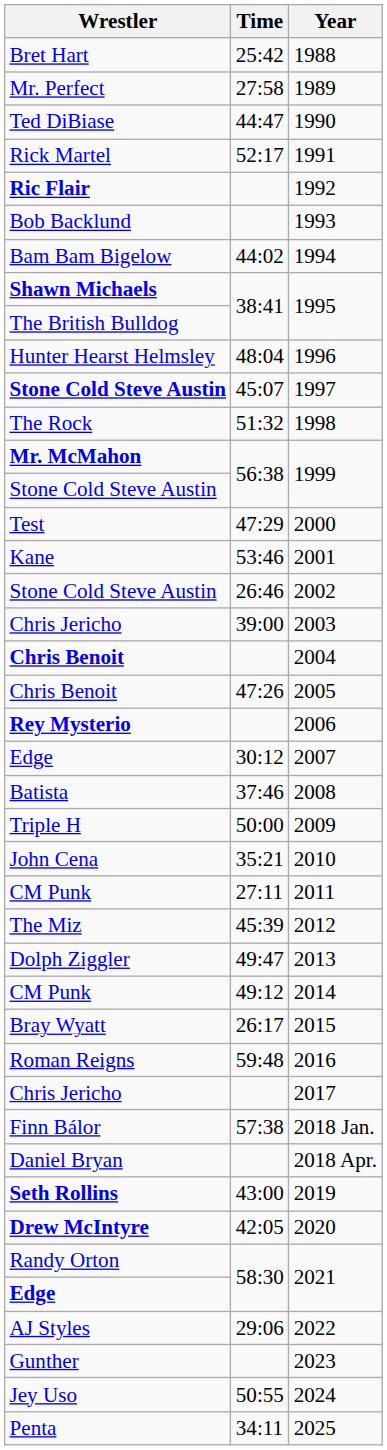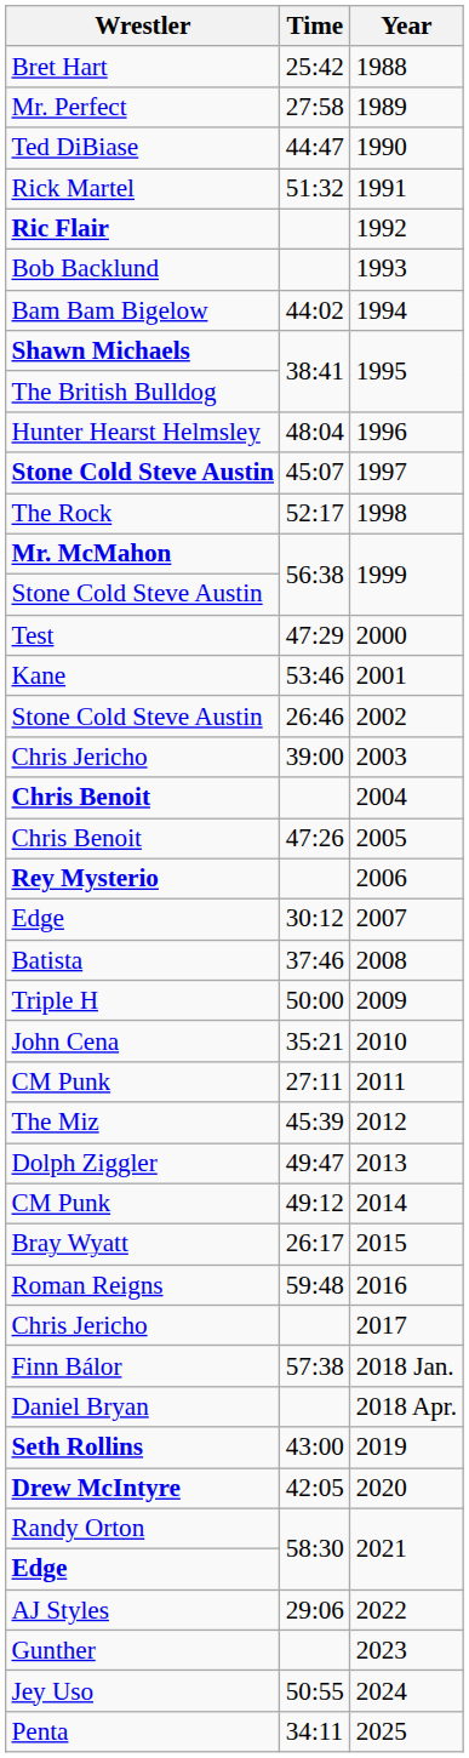 <table class="wikitable sortable">
 <tr>
 <th>Wrestler</th>
 <th>Time</th>
 <th>Year</th>
 </tr>
 <tr>
 <td><a href='#'>Bret Hart</a></td>
 <td>25:42</td>
 <td>1988</td>
 </tr>
 <tr>
 <td><a href='#'>Mr. Perfect</a></td>
 <td>27:58</td>
 <td>1989</td>
 </tr>
 <tr>
 <td><a href='#'>Ted DiBiase</a></td>
 <td>44:47</td>
 <td>1990</td>
 </tr>
 <tr>
 <td><a href='#'>Rick Martel</a></td>
-<td>52:17</td>
+<td>51:32</td>
 <td>1991</td>
 </tr>
 <tr>
 <td><strong><a href='#'>Ric Flair</a></strong></td>
 <td></td>
 <td>1992</td>
 </tr>
 <tr>
 <td><a href='#'>Bob Backlund</a></td>
 <td></td>
 <td>1993</td>
 </tr>
 <tr>
 <td><a href='#'>Bam Bam Bigelow</a></td>
 <td>44:02</td>
 <td>1994</td>
 </tr>
 <tr>
 <td><strong><a href='#'>Shawn Michaels</a></strong></td>
 <td rowspan="2">38:41</td>
 <td rowspan="2">1995</td>
 </tr>
 <tr>
 <td><a href='#'>The British Bulldog</a></td>
 </tr>
 <tr>
 <td><a href='#'>Hunter Hearst Helmsley</a></td>
 <td>48:04</td>
 <td>1996</td>
 </tr>
 <tr>
 <td><strong><a href='#'>Stone Cold Steve Austin</a></strong></td>
 <td>45:07</td>
 <td>1997</td>
 </tr>
 <tr>
 <td><a href='#'>The Rock</a></td>
-<td>51:32</td>
+<td>52:17</td>
 <td>1998</td>
 </tr>
 <tr>
 <td><strong><a href='#'>Mr. McMahon</a></strong></td>
 <td rowspan="2">56:38</td>
 <td rowspan="2">1999</td>
 </tr>
 <tr>
 <td><a href='#'>Stone Cold Steve Austin</a></td>
 </tr>
 <tr>
 <td><a href='#'>Test</a></td>
 <td>47:29</td>
 <td>2000</td>
 </tr>
 <tr>
 <td><a href='#'>Kane</a></td>
 <td>53:46</td>
 <td>2001</td>
 </tr>
 <tr>
 <td><a href='#'>Stone Cold Steve Austin</a></td>
 <td>26:46</td>
 <td>2002</td>
 </tr>
 <tr>
 <td><a href='#'>Chris Jericho</a></td>
 <td>39:00</td>
 <td>2003</td>
 </tr>
 <tr>
 <td><a href='#'><strong>Chris Benoit</strong></a></td>
 <td><strong></strong></td>
 <td>2004</td>
 </tr>
 <tr>
 <td><a href='#'>Chris Benoit</a></td>
 <td>47:26</td>
 <td>2005</td>
 </tr>
 <tr>
 <td><strong><a href='#'>Rey Mysterio</a></strong></td>
 <td></td>
 <td>2006</td>
 </tr>
 <tr>
 <td><a href='#'>Edge</a></td>
 <td>30:12</td>
 <td>2007</td>
 </tr>
 <tr>
 <td><a href='#'>Batista</a></td>
 <td>37:46</td>
 <td>2008</td>
 </tr>
 <tr>
 <td><a href='#'>Triple H</a></td>
 <td>50:00</td>
 <td>2009</td>
 </tr>
 <tr>
 <td><a href='#'>John Cena</a></td>
 <td>35:21</td>
 <td>2010</td>
 </tr>
 <tr>
 <td><a href='#'>CM Punk</a></td>
 <td>27:11</td>
 <td>2011</td>
 </tr>
 <tr>
 <td><a href='#'>The Miz</a></td>
 <td>45:39</td>
 <td>2012</td>
 </tr>
 <tr>
 <td><a href='#'>Dolph Ziggler</a></td>
 <td>49:47</td>
 <td>2013</td>
 </tr>
 <tr>
 <td><a href='#'>CM Punk</a></td>
 <td>49:12</td>
 <td>2014</td>
 </tr>
 <tr>
 <td><a href='#'>Bray Wyatt</a></td>
 <td>26:17</td>
 <td>2015</td>
 </tr>
 <tr>
 <td><a href='#'>Roman Reigns</a></td>
 <td>59:48</td>
 <td>2016</td>
 </tr>
 <tr>
 <td><a href='#'>Chris Jericho</a></td>
 <td></td>
 <td>2017</td>
 </tr>
 <tr>
 <td><a href='#'>Finn Bálor</a></td>
 <td>57:38</td>
 <td>2018 Jan.</td>
 </tr>
 <tr>
 <td><a href='#'>Daniel Bryan</a></td>
 <td></td>
 <td>2018 Apr.</td>
 </tr>
 <tr>
 <td><strong><a href='#'>Seth Rollins</a></strong></td>
 <td>43:00</td>
 <td>2019</td>
 </tr>
 <tr>
 <td><strong><a href='#'>Drew McIntyre</a></strong></td>
 <td>42:05</td>
 <td>2020</td>
 </tr>
 <tr>
 <td><a href='#'>Randy Orton</a></td>
 <td rowspan="2">58:30</td>
 <td rowspan="2">2021</td>
 </tr>
 <tr>
 <td><strong><a href='#'>Edge</a></strong></td>
 </tr>
 <tr>
 <td><a href='#'>AJ Styles</a></td>
 <td>29:06</td>
 <td>2022</td>
 </tr>
 <tr>
 <td><a href='#'>Gunther</a></td>
 <td></td>
 <td>2023</td>
 </tr>
 <tr>
 <td><a href='#'>Jey Uso</a></td>
 <td>50:55</td>
 <td>2024</td>
 </tr>
 <tr>
 <td><a href='#'>Penta</a></td>
 <td>34:11</td>
 <td>2025</td>
 </tr>
 </table>
